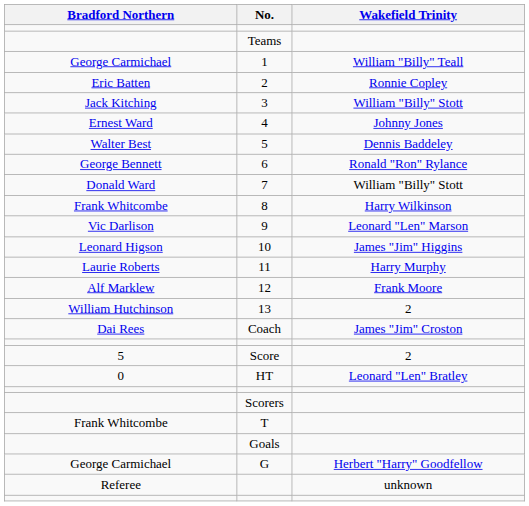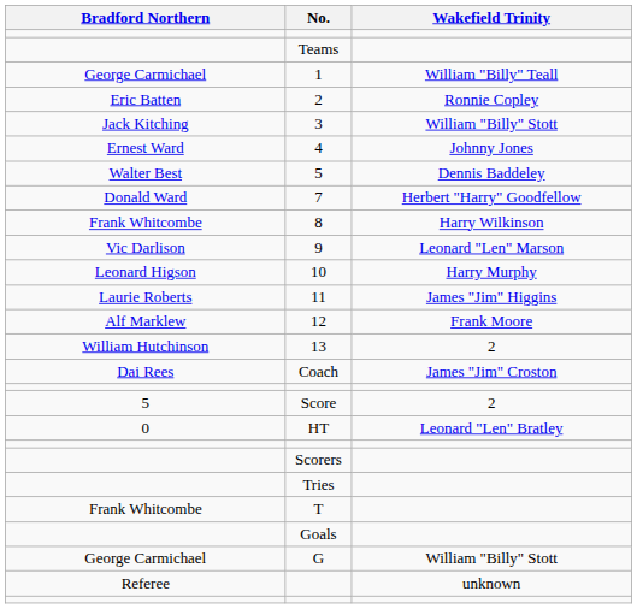 <table class="wikitable" style="text-align:center;">
 <tr>
 <th width=280 abbr=winner><a href='#'>Bradford Northern</a></th>
 <th width=60 abbr="Number">No.</th>
 <th width=280 abbr=runner-up><a href='#'>Wakefield Trinity</a></th>
 </tr>
 <tr>
 <td></td>
 <td></td>
 <td></td>
 </tr>
 <tr>
 <td></td>
 <td>Teams</td>
 <td></td>
 </tr>
 <tr>
 <td><a href='#'>George Carmichael</a></td>
 <td>1</td>
 <td><a href='#'>William "Billy" Teall</a></td>
 </tr>
 <tr>
 <td><a href='#'>Eric Batten</a></td>
 <td>2</td>
 <td><a href='#'>Ronnie Copley</a></td>
 </tr>
 <tr>
 <td><a href='#'>Jack Kitching</a></td>
 <td>3</td>
 <td><a href='#'>William "Billy" Stott</a></td>
 </tr>
 <tr>
 <td><a href='#'>Ernest Ward</a></td>
 <td>4</td>
 <td><a href='#'>Johnny Jones</a></td>
 </tr>
 <tr>
 <td><a href='#'>Walter Best</a></td>
 <td>5</td>
 <td><a href='#'>Dennis Baddeley</a></td>
 </tr>
 <tr>
-<td><a href='#'>George Bennett</a></td>
-<td>6</td>
-<td><a href='#'>Ronald "Ron" Rylance</a></td>
-</tr>
-<tr>
 <td><a href='#'>Donald Ward</a></td>
 <td>7</td>
-<td>William "Billy" Stott</td>
+<td><a href='#'>Herbert "Harry" Goodfellow</a></td>
 </tr>
 <tr>
 <td><a href='#'>Frank Whitcombe</a></td>
 <td>8</td>
 <td><a href='#'>Harry Wilkinson</a></td>
 </tr>
 <tr>
 <td><a href='#'>Vic Darlison</a></td>
 <td>9</td>
 <td><a href='#'>Leonard "Len" Marson</a></td>
 </tr>
 <tr>
 <td><a href='#'>Leonard Higson</a></td>
 <td>10</td>
-<td><a href='#'>James "Jim" Higgins</a></td>
+<td><a href='#'>Harry Murphy</a></td>
 </tr>
 <tr>
 <td><a href='#'>Laurie Roberts</a></td>
 <td>11</td>
-<td><a href='#'>Harry Murphy</a></td>
+<td><a href='#'>James "Jim" Higgins</a></td>
 </tr>
 <tr>
 <td><a href='#'>Alf Marklew</a></td>
 <td>12</td>
 <td><a href='#'>Frank Moore</a></td>
 </tr>
 <tr>
 <td><a href='#'>William Hutchinson</a></td>
 <td>13</td>
 <td>2</td>
 </tr>
 <tr>
 <td><a href='#'>Dai Rees</a></td>
 <td>Coach</td>
 <td><a href='#'>James "Jim" Croston</a></td>
 </tr>
 <tr>
 <td></td>
 <td></td>
 <td></td>
 </tr>
 <tr>
 <td>5</td>
 <td>Score</td>
 <td>2</td>
 </tr>
 <tr>
 <td>0</td>
 <td>HT</td>
 <td><a href='#'>Leonard "Len" Bratley</a></td>
 </tr>
 <tr>
 <td></td>
 <td></td>
 <td></td>
 </tr>
 <tr>
 <td></td>
 <td>Scorers</td>
 <td></td>
 </tr>
 <tr>
+<td></td>
+<td>Tries</td>
+<td></td>
+</tr>
+<tr>
 <td>Frank Whitcombe</td>
 <td>T</td>
 <td></td>
 </tr>
 <tr>
 <td></td>
 <td>Goals</td>
 <td></td>
 </tr>
 <tr>
 <td>George Carmichael</td>
 <td>G</td>
-<td><a href='#'>Herbert "Harry" Goodfellow</a></td>
+<td>William "Billy" Stott</td>
 </tr>
 <tr>
 <td>Referee</td>
 <td></td>
 <td>unknown</td>
 </tr>
 <tr>
 <td></td>
 <td></td>
 <td></td>
 </tr>
 </table>
